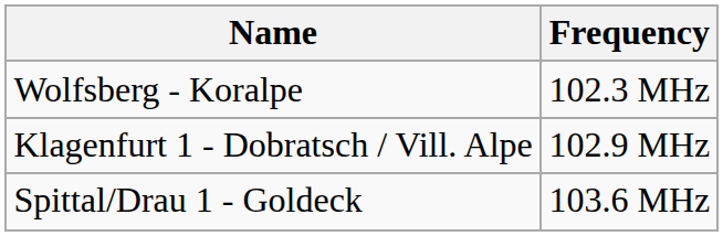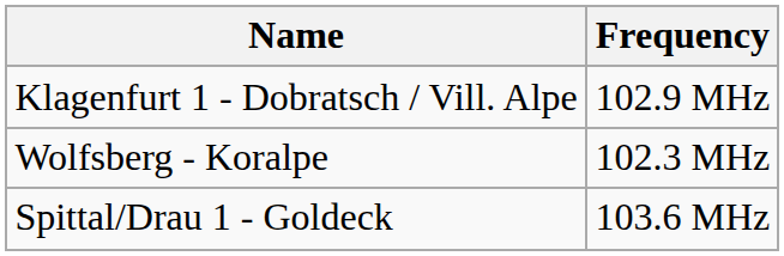 <table class="wikitable">
 <tr>
 <th class="hintergrundfarbe5">Name</th>
 <th class="hintergrundfarbe5">Frequency</th>
 </tr>
 <tr>
+<td>Klagenfurt 1 - Dobratsch / Vill. Alpe</td>
+<td>102.9 MHz</td>
+</tr>
+<tr>
 <td>Wolfsberg - Koralpe</td>
 <td>102.3 MHz</td>
-</tr>
-<tr>
-<td>Klagenfurt 1 - Dobratsch / Vill. Alpe</td>
-<td>102.9 MHz</td>
 </tr>
 <tr>
 <td>Spittal/Drau 1 - Goldeck</td>
 <td>103.6 MHz</td>
 </tr>
 </table>
